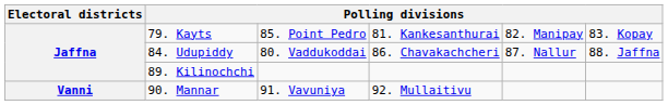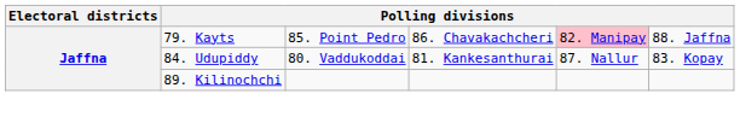 <table class="wikitable" style="font-size:100; text-align:left">
 <tr>
 <th rowspan="1">Electoral districts</th>
 <th colspan="5">Polling divisions</th>
 </tr>
 <tr>
 <th rowspan="3"><a href='#'>Jaffna</a></th>
 <td>79. <a href='#'>Kayts</a></td>
 <td>85. <a href='#'>Point Pedro</a></td>
-<td>81. <a href='#'>Kankesanthurai</a></td>
-<td>82. <a href='#'>Manipay</a></td>
-<td>83. <a href='#'>Kopay</a></td>
+<td>86. <a href='#'>Chavakachcheri</a></td>
+<td style="background: pink;">82. <a href='#'>Manipay</a></td>
+<td>88. <a href='#'>Jaffna</a></td>
 </tr>
 <tr>
 <td>84. <a href='#'>Udupiddy</a></td>
 <td>80. <a href='#'>Vaddukoddai</a></td>
-<td>86. <a href='#'>Chavakachcheri</a></td>
+<td>81. <a href='#'>Kankesanthurai</a></td>
 <td>87. <a href='#'>Nallur</a></td>
-<td>88. <a href='#'>Jaffna</a></td>
+<td>83. <a href='#'>Kopay</a></td>
 </tr>
 <tr>
 <td>89. <a href='#'>Kilinochchi</a></td>
 <td></td>
 <td></td>
 <td></td>
 <td></td>
 </tr>
-<tr>
-<th rowspan="1"><a href='#'>Vanni</a></th>
-<td>90. <a href='#'>Mannar</a></td>
-<td>91. <a href='#'>Vavuniya</a></td>
-<td>92. <a href='#'>Mullaitivu</a></td>
-<td></td>
-<td></td>
-</tr>
 </table>
